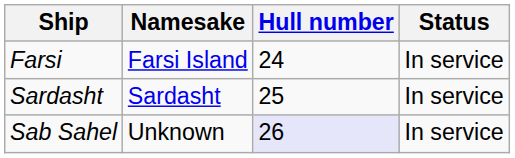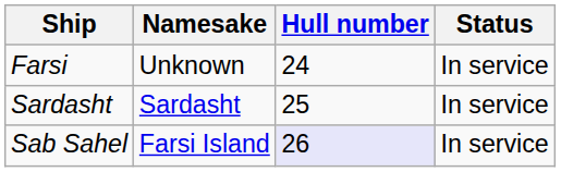 <table class="wikitable">
 <tr>
 <th>Ship</th>
 <th>Namesake</th>
 <th><a href='#'>Hull number</a></th>
 <th>Status</th>
 </tr>
 <tr>
 <td><em>Farsi</em></td>
-<td><a href='#'>Farsi Island</a></td>
+<td>Unknown</td>
 <td>24</td>
 <td>In service</td>
 </tr>
 <tr>
 <td><em>Sardasht</em></td>
 <td><a href='#'>Sardasht</a></td>
 <td>25</td>
 <td>In service</td>
 </tr>
 <tr>
 <td><em>Sab Sahel</em></td>
-<td>Unknown</td>
+<td><a href='#'>Farsi Island</a></td>
 <td style="background: lavender;">26</td>
 <td>In service</td>
 </tr>
 </table>
